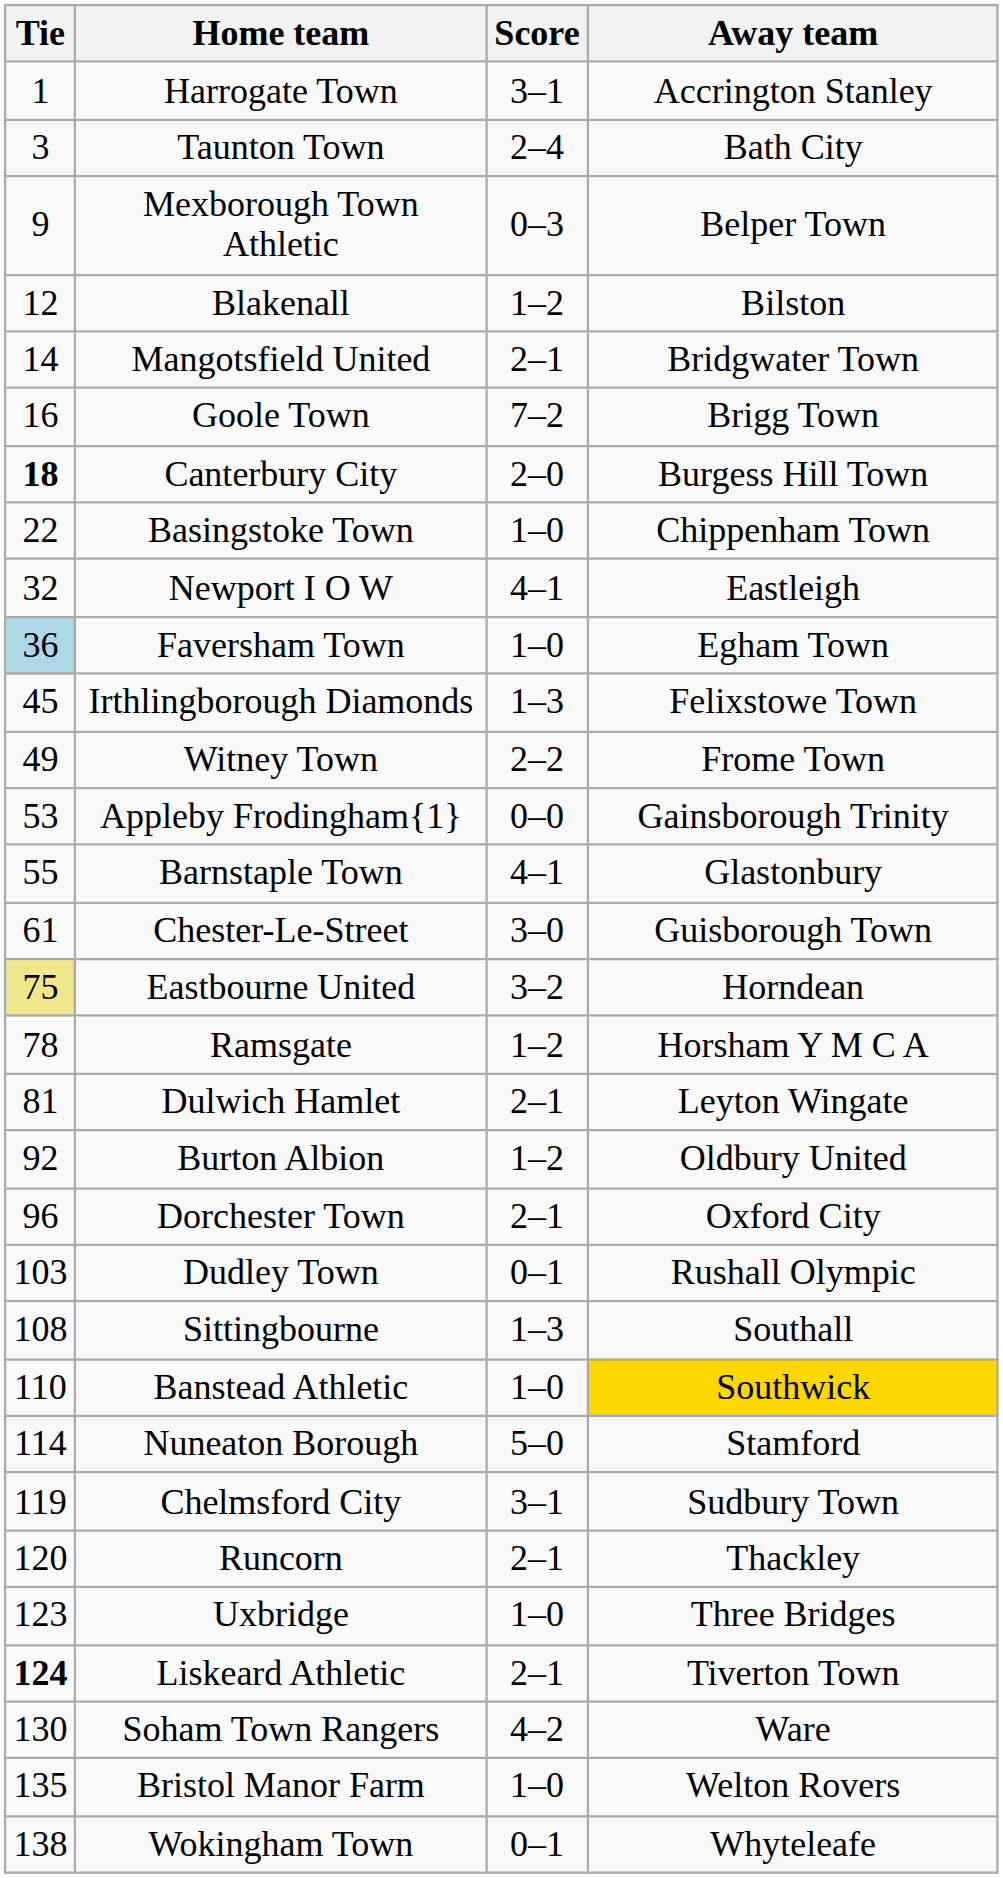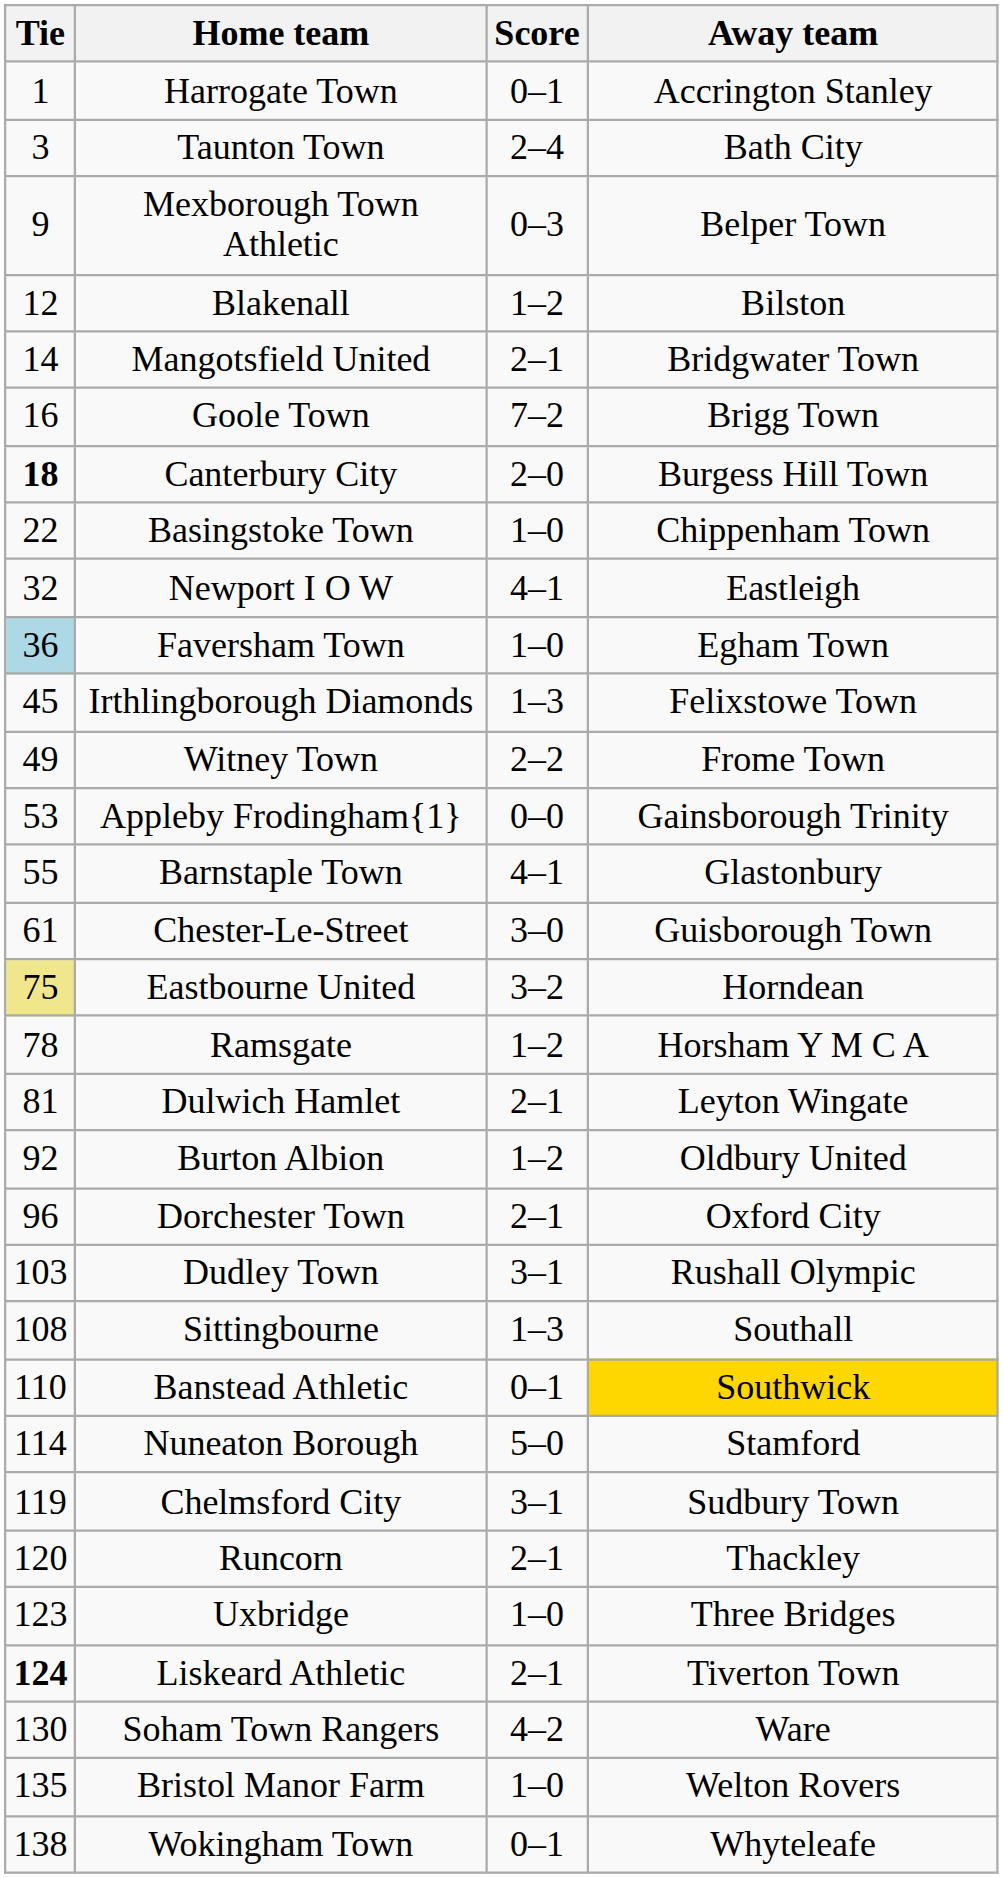 <table class="wikitable" style="text-align:center;">
 <tr>
 <th width=20>Tie</th>
 <th width=175>Home team</th>
 <th width=20>Score</th>
 <th width=175>Away team</th>
 </tr>
 <tr>
 <td>1</td>
 <td>Harrogate Town</td>
-<td>3–1</td>
+<td>0–1</td>
 <td>Accrington Stanley</td>
 </tr>
 <tr>
 <td>3</td>
 <td>Taunton Town</td>
 <td>2–4</td>
 <td>Bath City</td>
 </tr>
 <tr>
 <td>9</td>
 <td>Mexborough Town Athletic</td>
 <td>0–3</td>
 <td>Belper Town</td>
 </tr>
 <tr>
 <td>12</td>
 <td>Blakenall</td>
 <td>1–2</td>
 <td>Bilston</td>
 </tr>
 <tr>
 <td>14</td>
 <td>Mangotsfield United</td>
 <td>2–1</td>
 <td>Bridgwater Town</td>
 </tr>
 <tr>
 <td>16</td>
 <td>Goole Town</td>
 <td>7–2</td>
 <td>Brigg Town</td>
 </tr>
 <tr>
 <td><strong>18</strong></td>
 <td>Canterbury City</td>
 <td>2–0</td>
 <td>Burgess Hill Town</td>
 </tr>
 <tr>
 <td>22</td>
 <td>Basingstoke Town</td>
 <td>1–0</td>
 <td>Chippenham Town</td>
 </tr>
 <tr>
 <td>32</td>
 <td>Newport I O W</td>
 <td>4–1</td>
 <td>Eastleigh</td>
 </tr>
 <tr>
 <td style="background: lightblue;">36</td>
 <td>Faversham Town</td>
 <td>1–0</td>
 <td>Egham Town</td>
 </tr>
 <tr>
 <td>45</td>
 <td>Irthlingborough Diamonds</td>
 <td>1–3</td>
 <td>Felixstowe Town</td>
 </tr>
 <tr>
 <td>49</td>
 <td>Witney Town</td>
 <td>2–2</td>
 <td>Frome Town</td>
 </tr>
 <tr>
 <td>53</td>
 <td>Appleby Frodingham{1}</td>
 <td>0–0</td>
 <td>Gainsborough Trinity</td>
 </tr>
 <tr>
 <td>55</td>
 <td>Barnstaple Town</td>
 <td>4–1</td>
 <td>Glastonbury</td>
 </tr>
 <tr>
 <td>61</td>
 <td>Chester-Le-Street</td>
 <td>3–0</td>
 <td>Guisborough Town</td>
 </tr>
 <tr>
 <td style="background: khaki;">75</td>
 <td>Eastbourne United</td>
 <td>3–2</td>
 <td>Horndean</td>
 </tr>
 <tr>
 <td>78</td>
 <td>Ramsgate</td>
 <td>1–2</td>
 <td>Horsham Y M C A</td>
 </tr>
 <tr>
 <td>81</td>
 <td>Dulwich Hamlet</td>
 <td>2–1</td>
 <td>Leyton Wingate</td>
 </tr>
 <tr>
 <td>92</td>
 <td>Burton Albion</td>
 <td>1–2</td>
 <td>Oldbury United</td>
 </tr>
 <tr>
 <td>96</td>
 <td>Dorchester Town</td>
 <td>2–1</td>
 <td>Oxford City</td>
 </tr>
 <tr>
 <td>103</td>
 <td>Dudley Town</td>
-<td>0–1</td>
+<td>3–1</td>
 <td>Rushall Olympic</td>
 </tr>
 <tr>
 <td>108</td>
 <td>Sittingbourne</td>
 <td>1–3</td>
 <td>Southall</td>
 </tr>
 <tr>
 <td>110</td>
 <td>Banstead Athletic</td>
-<td>1–0</td>
+<td>0–1</td>
 <td style="background: gold;">Southwick</td>
 </tr>
 <tr>
 <td>114</td>
 <td>Nuneaton Borough</td>
 <td>5–0</td>
 <td>Stamford</td>
 </tr>
 <tr>
 <td>119</td>
 <td>Chelmsford City</td>
 <td>3–1</td>
 <td>Sudbury Town</td>
 </tr>
 <tr>
 <td>120</td>
 <td>Runcorn</td>
 <td>2–1</td>
 <td>Thackley</td>
 </tr>
 <tr>
 <td>123</td>
 <td>Uxbridge</td>
 <td>1–0</td>
 <td>Three Bridges</td>
 </tr>
 <tr>
 <td><strong>124</strong></td>
 <td>Liskeard Athletic</td>
 <td>2–1</td>
 <td>Tiverton Town</td>
 </tr>
 <tr>
 <td>130</td>
 <td>Soham Town Rangers</td>
 <td>4–2</td>
 <td>Ware</td>
 </tr>
 <tr>
 <td>135</td>
 <td>Bristol Manor Farm</td>
 <td>1–0</td>
 <td>Welton Rovers</td>
 </tr>
 <tr>
 <td>138</td>
 <td>Wokingham Town</td>
 <td>0–1</td>
 <td>Whyteleafe</td>
 </tr>
 </table>
